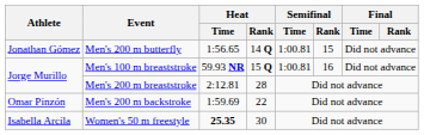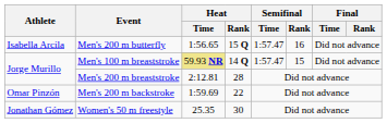 <table class=wikitable style="font-size:90%">
 <tr>
 <th rowspan="2">Athlete</th>
 <th rowspan="2">Event</th>
 <th colspan="2">Heat</th>
 <th colspan="2">Semifinal</th>
 <th colspan="2">Final</th>
 </tr>
 <tr style="font-size:95%">
 <th>Time</th>
 <th>Rank</th>
 <th>Time</th>
 <th>Rank</th>
 <th>Time</th>
 <th>Rank</th>
 </tr>
 <tr align=center>
-<td align=left><a href='#'>Jonathan Gómez</a></td>
+<td align=left><a href='#'>Isabella Arcila</a></td>
 <td align=left><a href='#'>Men's 200 m butterfly</a></td>
 <td>1:56.65</td>
-<td>14 <strong>Q</strong></td>
-<td>1:00.81</td>
-<td>15</td>
+<td>15 <strong>Q</strong></td>
+<td>1:57.47</td>
+<td>16</td>
 <td colspan=2>Did not advance</td>
 </tr>
 <tr align=center>
 <td align=left rowspan=2><a href='#'>Jorge Murillo</a></td>
 <td align=left><a href='#'>Men's 100 m breaststroke</a></td>
-<td>59.93 <strong><a href='#'>NR</a></strong></td>
-<td>15 <strong>Q</strong></td>
-<td>1:00.81</td>
-<td>16</td>
+<td style="background: khaki;">59.93 <strong><a href='#'>NR</a></strong></td>
+<td>14 <strong>Q</strong></td>
+<td>1:57.47</td>
+<td>15</td>
 <td colspan=2>Did not advance</td>
 </tr>
 <tr align=center>
 <td align=left><a href='#'>Men's 200 m breaststroke</a></td>
 <td>2:12.81</td>
 <td>28</td>
 <td colspan=4>Did not advance</td>
 </tr>
 <tr align=center>
 <td align=left><a href='#'>Omar Pinzón</a></td>
 <td align=left><a href='#'>Men's 200 m backstroke</a></td>
 <td>1:59.69</td>
 <td>22</td>
 <td colspan=4>Did not advance</td>
 </tr>
 <tr align=center>
-<td align=left><a href='#'>Isabella Arcila</a></td>
+<td align=left><a href='#'>Jonathan Gómez</a></td>
 <td align=left><a href='#'>Women's 50 m freestyle</a></td>
-<td><strong>25.35</strong></td>
+<td>25.35</td>
 <td>30</td>
 <td colspan=4>Did not advance</td>
 </tr>
 </table>
